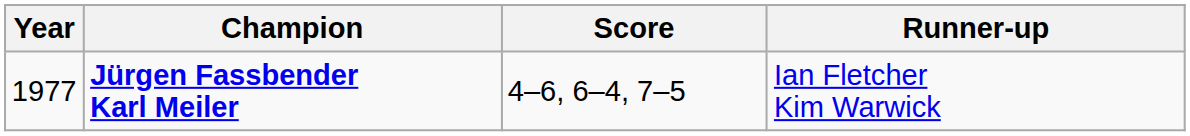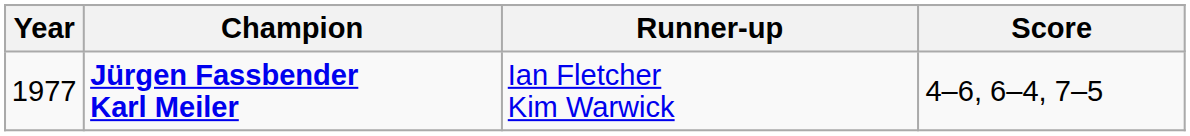 <table class="wikitable" style="font-size:90%">
 <tr>
 <th>Year</th>
 <th width="200">Champion</th>
+<th width="200">Runner-up</th>
 <th width="125">Score</th>
-<th width="200">Runner-up</th>
 </tr>
 <tr>
 <td>1977</td>
 <td> <strong><a href='#'>Jürgen Fassbender</a></strong><br> <strong><a href='#'>Karl Meiler</a></strong></td>
+<td> <a href='#'>Ian Fletcher</a><br> <a href='#'>Kim Warwick</a></td>
 <td>4–6, 6–4, 7–5</td>
-<td> <a href='#'>Ian Fletcher</a><br> <a href='#'>Kim Warwick</a></td>
 </tr>
 </table>
